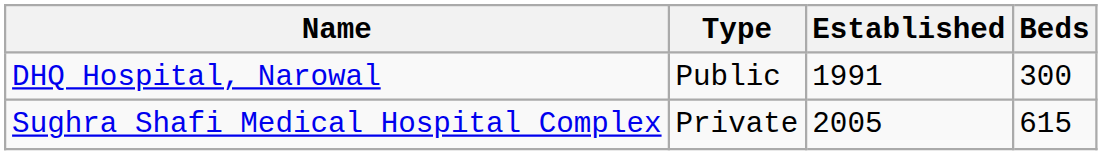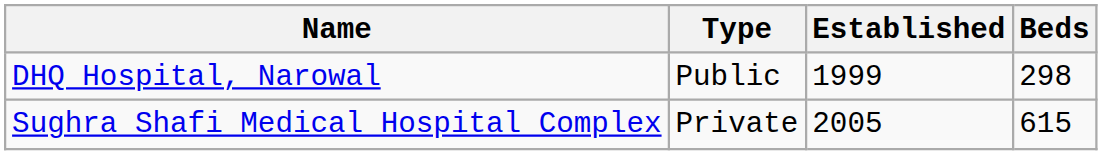 <table class="wikitable sortable static-row-numbers static-row-header-hash">
 <tr>
 <th>Name</th>
 <th>Type</th>
 <th>Established</th>
 <th>Beds</th>
 </tr>
 <tr>
 <td><a href='#'>DHQ Hospital, Narowal</a></td>
 <td>Public</td>
-<td>1991</td>
-<td>300</td>
+<td>1999</td>
+<td>298</td>
 </tr>
 <tr>
 <td><a href='#'>Sughra Shafi Medical Hospital Complex</a></td>
 <td>Private</td>
 <td>2005</td>
 <td>615</td>
 </tr>
 </table>
